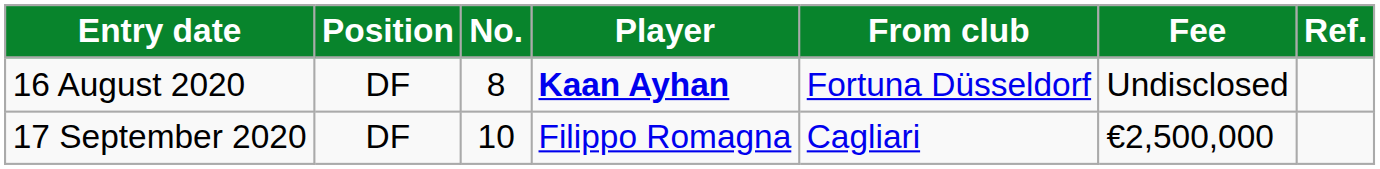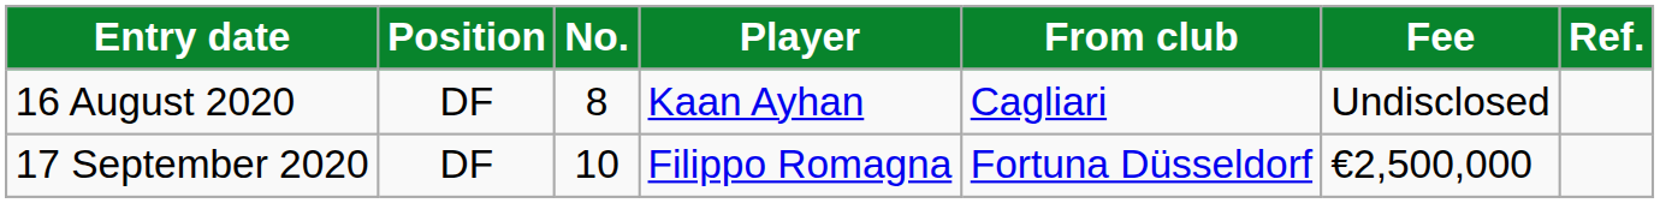 <table class="wikitable sortable">
 <tr>
 <th style="background:#08842C; color:white;"><strong>Entry date</strong></th>
 <th style="background:#08842C; color:white;"><strong>Position</strong></th>
 <th style="background:#08842C; color:white;"><strong>No.</strong></th>
 <th style="background:#08842C; color:white;"><strong>Player</strong></th>
 <th style="background:#08842C; color:white;"><strong>From club</strong></th>
 <th style="background:#08842C; color:white;"><strong>Fee</strong></th>
 <th style="background:#08842C; color:white;"><strong>Ref.</strong></th>
 </tr>
 <tr>
 <td>16 August 2020</td>
 <td style="text-align:center;">DF</td>
 <td style="text-align:center;">8</td>
-<td style="text-align:left;"><strong> <a href='#'>Kaan Ayhan</a></strong></td>
-<td style="text-align:left;"> <a href='#'>Fortuna Düsseldorf</a></td>
+<td style="text-align:left;"> <a href='#'>Kaan Ayhan</a></td>
+<td style="text-align:left;"> <a href='#'>Cagliari</a></td>
 <td> Undisclosed</td>
 <td></td>
 </tr>
 <tr>
 <td>17 September 2020</td>
 <td style="text-align:center;">DF</td>
 <td style="text-align:center;">10</td>
 <td style="text-align:left;"> <a href='#'>Filippo Romagna</a></td>
-<td style="text-align:left;"> <a href='#'>Cagliari</a></td>
+<td style="text-align:left;"> <a href='#'>Fortuna Düsseldorf</a></td>
 <td> €2,500,000</td>
 <td></td>
 </tr>
 </table>
